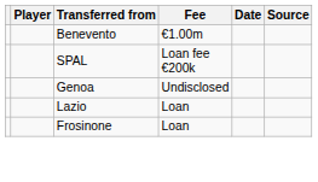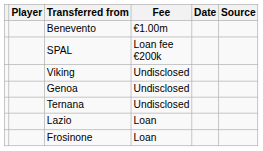 <table class="wikitable plainrowheaders sortable">
 <tr>
 <th></th>
 <th scope="col">Player</th>
 <th>Transferred from</th>
 <th style="width: 65px;">Fee</th>
 <th scope="col">Date</th>
 <th scope="col">Source</th>
 </tr>
 <tr>
 <td align="center"></td>
 <td></td>
 <td> Benevento</td>
 <td>€1.00m</td>
 <td></td>
 <td></td>
 </tr>
 <tr>
 <td align="center"></td>
 <td></td>
 <td> SPAL</td>
 <td>Loan fee €200k</td>
 <td></td>
 <td></td>
 </tr>
 <tr>
 <td align="center"></td>
 <td></td>
+<td> Viking</td>
+<td>Undisclosed</td>
+<td></td>
+<td></td>
+</tr>
+<tr>
+<td align="center"></td>
+<td></td>
 <td> Genoa</td>
+<td>Undisclosed</td>
+<td></td>
+<td></td>
+</tr>
+<tr>
+<td align="center"></td>
+<td></td>
+<td> Ternana</td>
 <td>Undisclosed</td>
 <td></td>
 <td></td>
 </tr>
 <tr>
 <td align="center"></td>
 <td></td>
 <td> Lazio</td>
 <td>Loan</td>
 <td></td>
 <td></td>
 </tr>
 <tr>
 <td align="center"></td>
 <td></td>
 <td> Frosinone</td>
 <td>Loan</td>
 <td></td>
 <td></td>
 </tr>
 </table>
